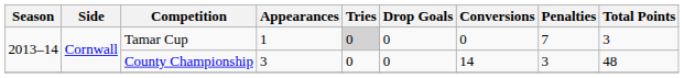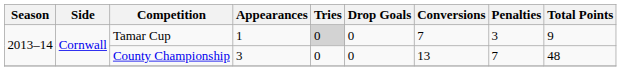 <table class="wikitable sortable">
 <tr>
 <th>Season</th>
 <th>Side</th>
 <th>Competition</th>
 <th>Appearances</th>
 <th>Tries</th>
 <th>Drop Goals</th>
 <th>Conversions</th>
 <th>Penalties</th>
 <th>Total Points</th>
 </tr>
 <tr>
 <td rowspan=2 align=left>2013–14</td>
 <td rowspan=2 align=left><a href='#'>Cornwall</a></td>
 <td>Tamar Cup</td>
 <td>1</td>
 <td style="background: lightgrey;">0</td>
 <td>0</td>
-<td>0</td>
 <td>7</td>
 <td>3</td>
+<td>9</td>
 </tr>
 <tr>
 <td><a href='#'>County Championship</a></td>
 <td>3</td>
 <td>0</td>
 <td>0</td>
-<td>14</td>
-<td>3</td>
+<td>13</td>
+<td>7</td>
 <td>48</td>
 </tr>
 <tr>
 </tr>
 </table>
